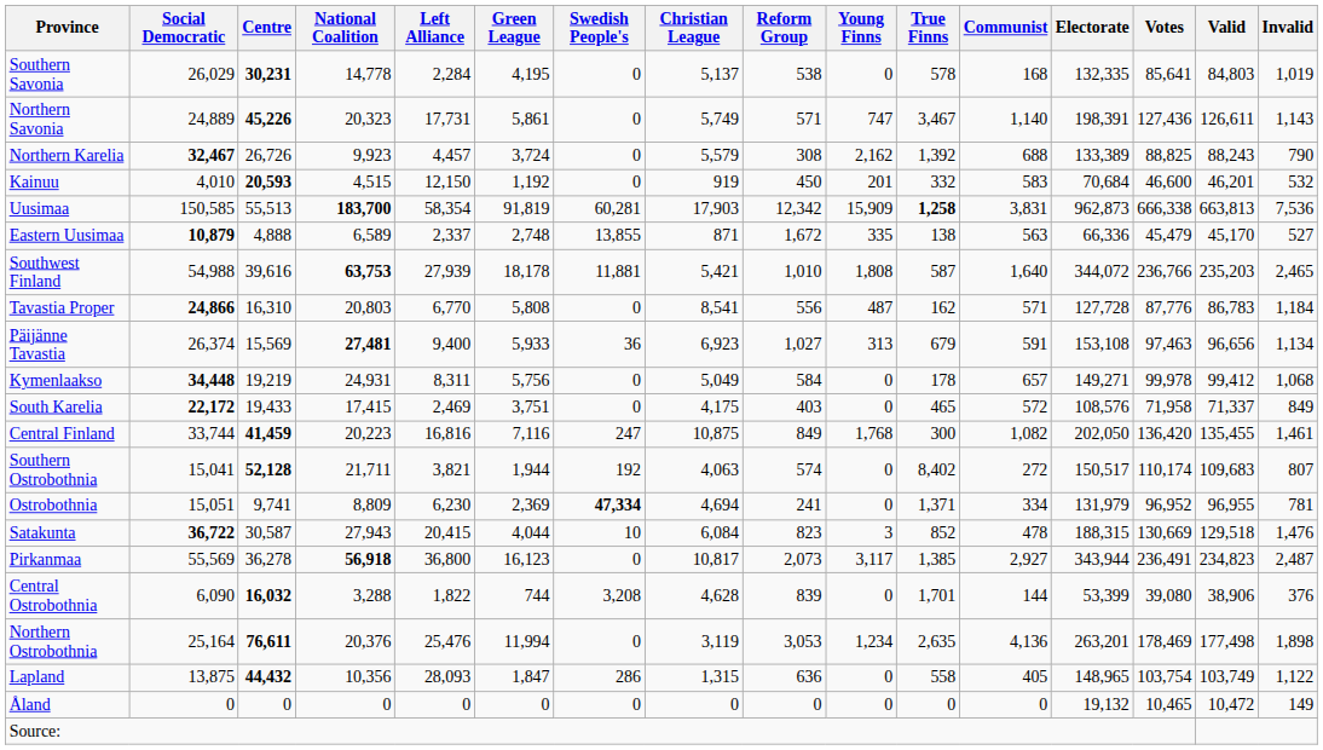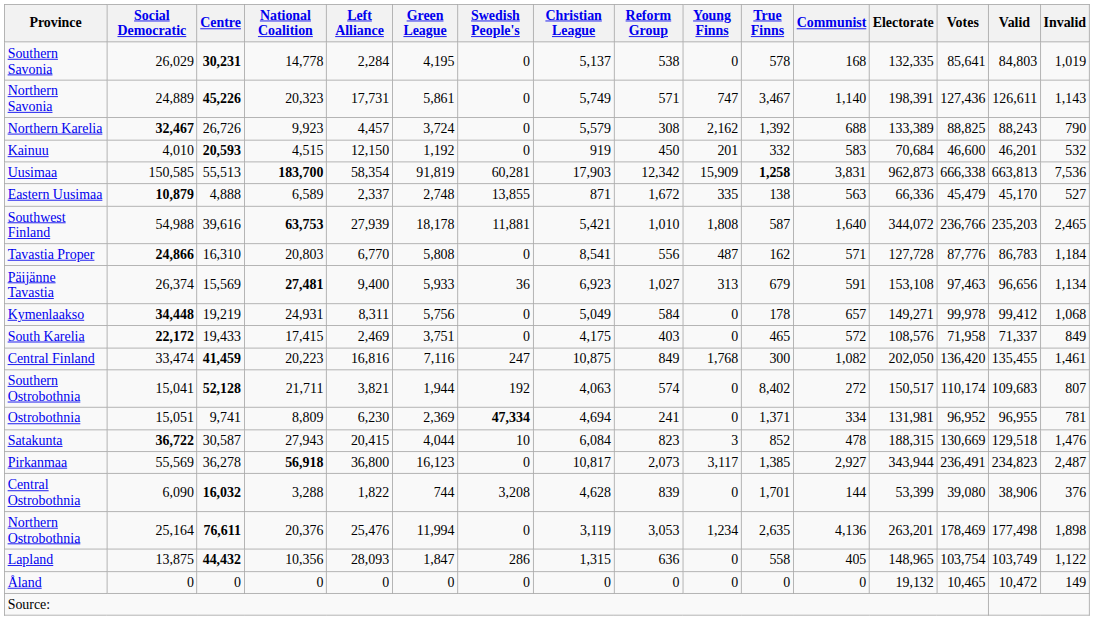 <table class="wikitable sortable" style=text-align:right>
 <tr>
 <th>Province</th>
 <th><a href='#'>Social Democratic</a></th>
 <th><a href='#'>Centre</a></th>
 <th><a href='#'>National Coalition</a></th>
 <th><a href='#'>Left Alliance</a></th>
 <th><a href='#'>Green League</a></th>
 <th><a href='#'>Swedish People's</a></th>
 <th><a href='#'>Christian League</a></th>
 <th><a href='#'>Reform Group</a></th>
 <th><a href='#'>Young Finns</a></th>
 <th><a href='#'>True Finns</a></th>
 <th><a href='#'>Communist</a></th>
 <th>Electorate</th>
 <th>Votes</th>
 <th>Valid</th>
 <th>Invalid</th>
 </tr>
 <tr>
 <td align=left><a href='#'>Southern Savonia</a></td>
 <td>26,029</td>
 <td><strong>30,231</strong></td>
 <td>14,778</td>
 <td>2,284</td>
 <td>4,195</td>
 <td>0</td>
 <td>5,137</td>
 <td>538</td>
 <td>0</td>
 <td>578</td>
 <td>168</td>
 <td>132,335</td>
 <td>85,641</td>
 <td>84,803</td>
 <td>1,019</td>
 </tr>
 <tr>
 <td align=left><a href='#'>Northern Savonia</a></td>
 <td>24,889</td>
 <td><strong>45,226</strong></td>
 <td>20,323</td>
 <td>17,731</td>
 <td>5,861</td>
 <td>0</td>
 <td>5,749</td>
 <td>571</td>
 <td>747</td>
 <td>3,467</td>
 <td>1,140</td>
 <td>198,391</td>
 <td>127,436</td>
 <td>126,611</td>
 <td>1,143</td>
 </tr>
 <tr>
 <td align=left><a href='#'>Northern Karelia</a></td>
 <td><strong>32,467</strong></td>
 <td>26,726</td>
 <td>9,923</td>
 <td>4,457</td>
 <td>3,724</td>
 <td>0</td>
 <td>5,579</td>
 <td>308</td>
 <td>2,162</td>
 <td>1,392</td>
 <td>688</td>
 <td>133,389</td>
 <td>88,825</td>
 <td>88,243</td>
 <td>790</td>
 </tr>
 <tr>
 <td align=left><a href='#'>Kainuu</a></td>
 <td>4,010</td>
 <td><strong>20,593</strong></td>
 <td>4,515</td>
 <td>12,150</td>
 <td>1,192</td>
 <td>0</td>
 <td>919</td>
 <td>450</td>
 <td>201</td>
 <td>332</td>
 <td>583</td>
 <td>70,684</td>
 <td>46,600</td>
 <td>46,201</td>
 <td>532</td>
 </tr>
 <tr>
 <td align=left><a href='#'>Uusimaa</a></td>
 <td>150,585</td>
 <td>55,513</td>
 <td><strong>183,700</strong></td>
 <td>58,354</td>
 <td>91,819</td>
 <td>60,281</td>
 <td>17,903</td>
 <td>12,342</td>
 <td>15,909</td>
 <td><strong>1,258</strong></td>
 <td>3,831</td>
 <td>962,873</td>
 <td>666,338</td>
 <td>663,813</td>
 <td>7,536</td>
 </tr>
 <tr>
 <td align=left><a href='#'>Eastern Uusimaa</a></td>
 <td><strong>10,879</strong></td>
 <td>4,888</td>
 <td>6,589</td>
 <td>2,337</td>
 <td>2,748</td>
 <td>13,855</td>
 <td>871</td>
 <td>1,672</td>
 <td>335</td>
 <td>138</td>
 <td>563</td>
 <td>66,336</td>
 <td>45,479</td>
 <td>45,170</td>
 <td>527</td>
 </tr>
 <tr>
 <td align=left><a href='#'>Southwest Finland</a></td>
 <td>54,988</td>
 <td>39,616</td>
 <td><strong>63,753</strong></td>
 <td>27,939</td>
 <td>18,178</td>
 <td>11,881</td>
 <td>5,421</td>
 <td>1,010</td>
 <td>1,808</td>
 <td>587</td>
 <td>1,640</td>
 <td>344,072</td>
 <td>236,766</td>
 <td>235,203</td>
 <td>2,465</td>
 </tr>
 <tr>
 <td align=left><a href='#'>Tavastia Proper</a></td>
 <td><strong>24,866</strong></td>
 <td>16,310</td>
 <td>20,803</td>
 <td>6,770</td>
 <td>5,808</td>
 <td>0</td>
 <td>8,541</td>
 <td>556</td>
 <td>487</td>
 <td>162</td>
 <td>571</td>
 <td>127,728</td>
 <td>87,776</td>
 <td>86,783</td>
 <td>1,184</td>
 </tr>
 <tr>
 <td align=left><a href='#'>Päijänne Tavastia</a></td>
 <td>26,374</td>
 <td>15,569</td>
 <td><strong>27,481</strong></td>
 <td>9,400</td>
 <td>5,933</td>
 <td>36</td>
 <td>6,923</td>
 <td>1,027</td>
 <td>313</td>
 <td>679</td>
 <td>591</td>
 <td>153,108</td>
 <td>97,463</td>
 <td>96,656</td>
 <td>1,134</td>
 </tr>
 <tr>
 <td align=left><a href='#'>Kymenlaakso</a></td>
 <td><strong>34,448</strong></td>
 <td>19,219</td>
 <td>24,931</td>
 <td>8,311</td>
 <td>5,756</td>
 <td>0</td>
 <td>5,049</td>
 <td>584</td>
 <td>0</td>
 <td>178</td>
 <td>657</td>
 <td>149,271</td>
 <td>99,978</td>
 <td>99,412</td>
 <td>1,068</td>
 </tr>
 <tr>
 <td align=left><a href='#'>South Karelia</a></td>
 <td><strong>22,172</strong></td>
 <td>19,433</td>
 <td>17,415</td>
 <td>2,469</td>
 <td>3,751</td>
 <td>0</td>
 <td>4,175</td>
 <td>403</td>
 <td>0</td>
 <td>465</td>
 <td>572</td>
 <td>108,576</td>
 <td>71,958</td>
 <td>71,337</td>
 <td>849</td>
 </tr>
 <tr>
 <td align=left><a href='#'>Central Finland</a></td>
-<td>33,744</td>
+<td>33,474</td>
 <td><strong>41,459</strong></td>
 <td>20,223</td>
 <td>16,816</td>
 <td>7,116</td>
 <td>247</td>
 <td>10,875</td>
 <td>849</td>
 <td>1,768</td>
 <td>300</td>
 <td>1,082</td>
 <td>202,050</td>
 <td>136,420</td>
 <td>135,455</td>
 <td>1,461</td>
 </tr>
 <tr>
 <td align=left><a href='#'>Southern Ostrobothnia</a></td>
 <td>15,041</td>
 <td><strong>52,128</strong></td>
 <td>21,711</td>
 <td>3,821</td>
 <td>1,944</td>
 <td>192</td>
 <td>4,063</td>
 <td>574</td>
 <td>0</td>
 <td>8,402</td>
 <td>272</td>
 <td>150,517</td>
 <td>110,174</td>
 <td>109,683</td>
 <td>807</td>
 </tr>
 <tr>
 <td align=left><a href='#'>Ostrobothnia</a></td>
 <td>15,051</td>
 <td>9,741</td>
 <td>8,809</td>
 <td>6,230</td>
 <td>2,369</td>
 <td><strong>47,334</strong></td>
 <td>4,694</td>
 <td>241</td>
 <td>0</td>
 <td>1,371</td>
 <td>334</td>
-<td>131,979</td>
+<td>131,981</td>
 <td>96,952</td>
 <td>96,955</td>
 <td>781</td>
 </tr>
 <tr>
 <td align=left><a href='#'>Satakunta</a></td>
 <td><strong>36,722</strong></td>
 <td>30,587</td>
 <td>27,943</td>
 <td>20,415</td>
 <td>4,044</td>
 <td>10</td>
 <td>6,084</td>
 <td>823</td>
 <td>3</td>
 <td>852</td>
 <td>478</td>
 <td>188,315</td>
 <td>130,669</td>
 <td>129,518</td>
 <td>1,476</td>
 </tr>
 <tr>
 <td align=left><a href='#'>Pirkanmaa</a></td>
 <td>55,569</td>
 <td>36,278</td>
 <td><strong>56,918</strong></td>
 <td>36,800</td>
 <td>16,123</td>
 <td>0</td>
 <td>10,817</td>
 <td>2,073</td>
 <td>3,117</td>
 <td>1,385</td>
 <td>2,927</td>
 <td>343,944</td>
 <td>236,491</td>
 <td>234,823</td>
 <td>2,487</td>
 </tr>
 <tr>
 <td align=left><a href='#'>Central Ostrobothnia</a></td>
 <td>6,090</td>
 <td><strong>16,032</strong></td>
 <td>3,288</td>
 <td>1,822</td>
 <td>744</td>
 <td>3,208</td>
 <td>4,628</td>
 <td>839</td>
 <td>0</td>
 <td>1,701</td>
 <td>144</td>
 <td>53,399</td>
 <td>39,080</td>
 <td>38,906</td>
 <td>376</td>
 </tr>
 <tr>
 <td align=left><a href='#'>Northern Ostrobothnia</a></td>
 <td>25,164</td>
 <td><strong>76,611</strong></td>
 <td>20,376</td>
 <td>25,476</td>
 <td>11,994</td>
 <td>0</td>
 <td>3,119</td>
 <td>3,053</td>
 <td>1,234</td>
 <td>2,635</td>
 <td>4,136</td>
 <td>263,201</td>
 <td>178,469</td>
 <td>177,498</td>
 <td>1,898</td>
 </tr>
 <tr>
 <td align=left><a href='#'>Lapland</a></td>
 <td>13,875</td>
 <td><strong>44,432</strong></td>
 <td>10,356</td>
 <td>28,093</td>
 <td>1,847</td>
 <td>286</td>
 <td>1,315</td>
 <td>636</td>
 <td>0</td>
 <td>558</td>
 <td>405</td>
 <td>148,965</td>
 <td>103,754</td>
 <td>103,749</td>
 <td>1,122</td>
 </tr>
 <tr>
 <td align=left><a href='#'>Åland</a></td>
 <td>0</td>
 <td>0</td>
 <td>0</td>
 <td>0</td>
 <td>0</td>
 <td>0</td>
 <td>0</td>
 <td>0</td>
 <td>0</td>
 <td>0</td>
 <td>0</td>
 <td>19,132</td>
 <td>10,465</td>
 <td>10,472</td>
 <td>149</td>
 </tr>
 <tr>
 <td align=left colspan=14>Source:  </td>
 </tr>
 </table>
